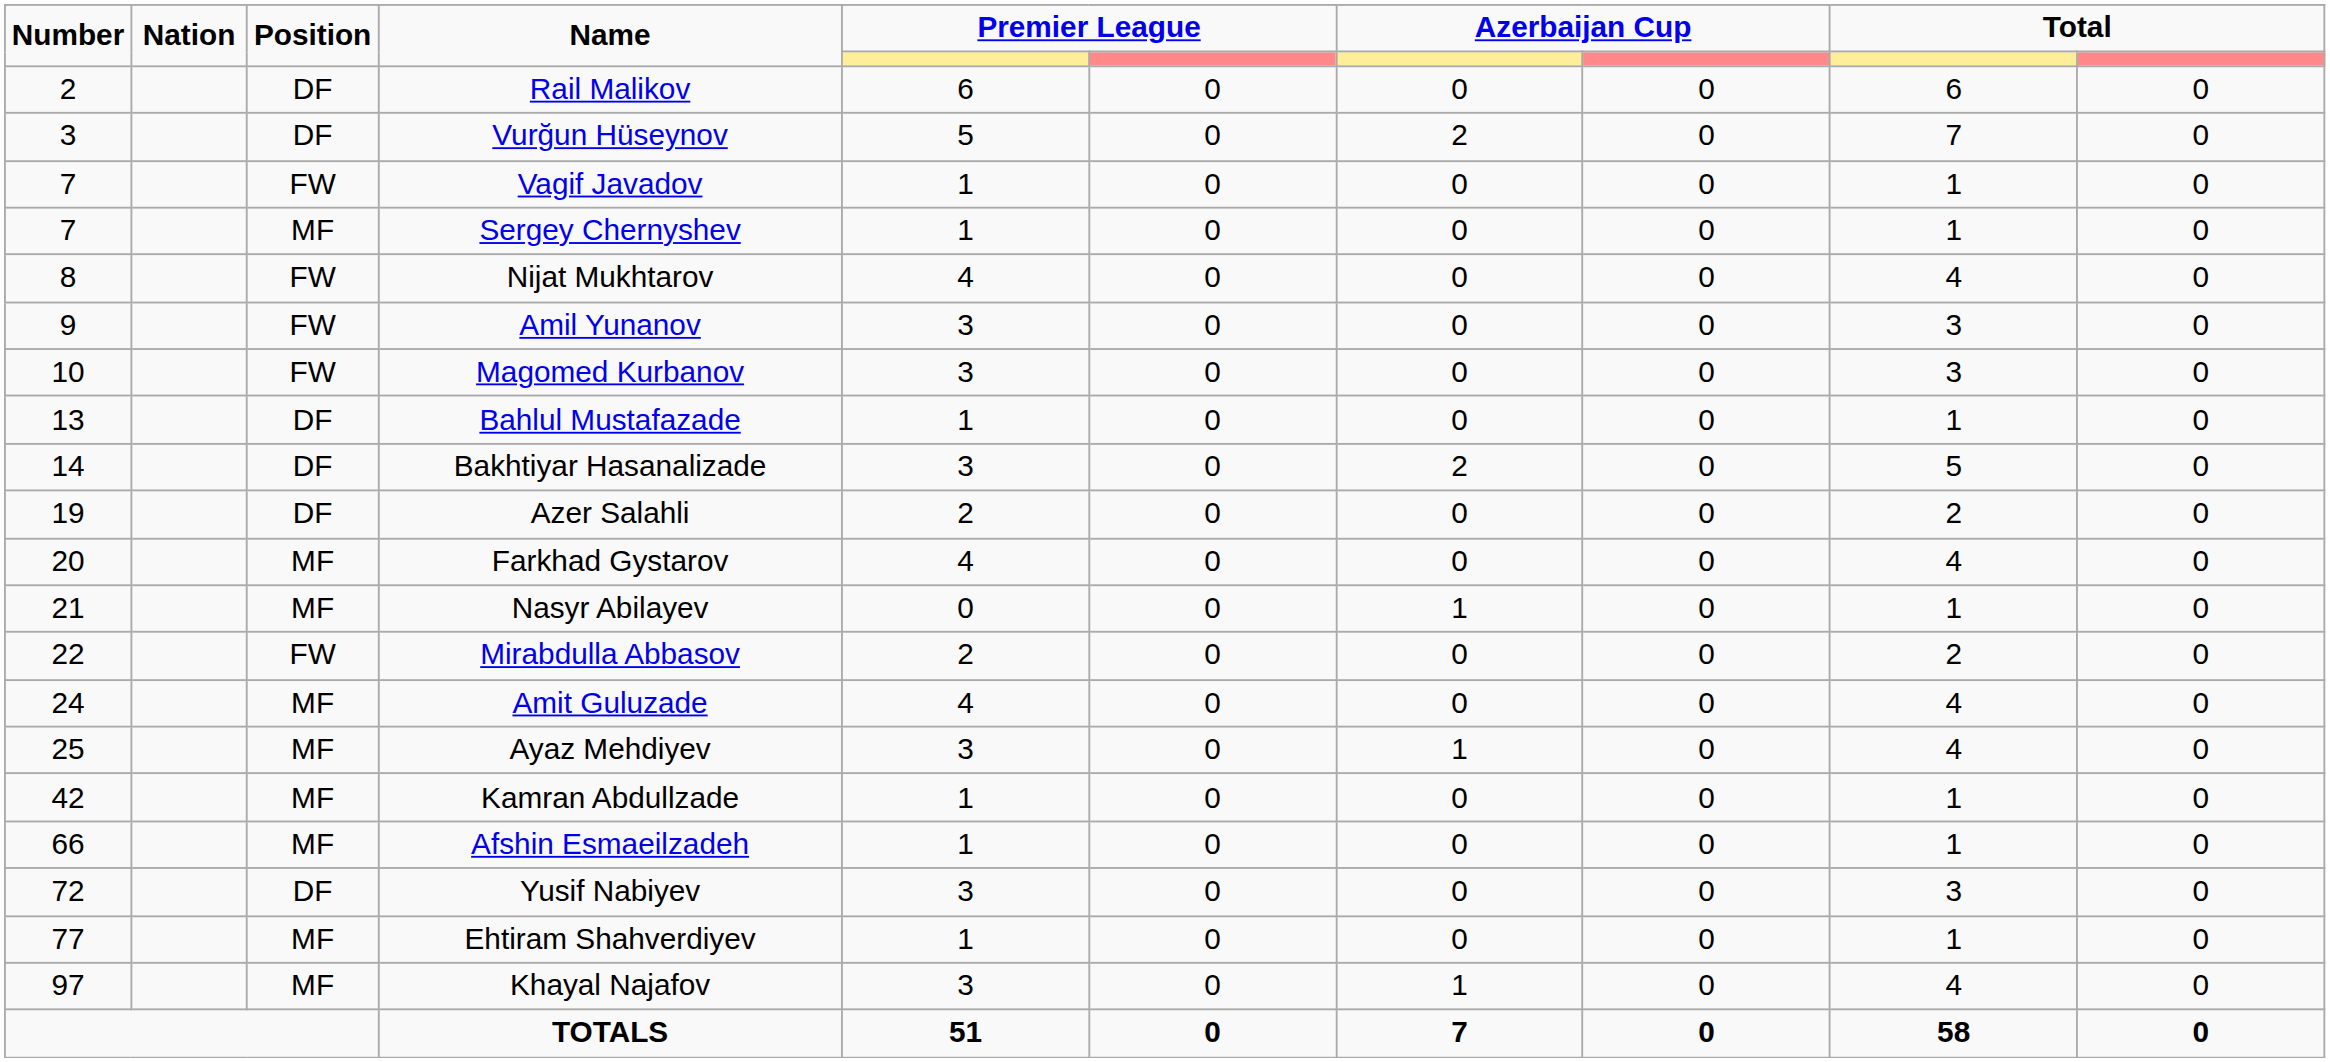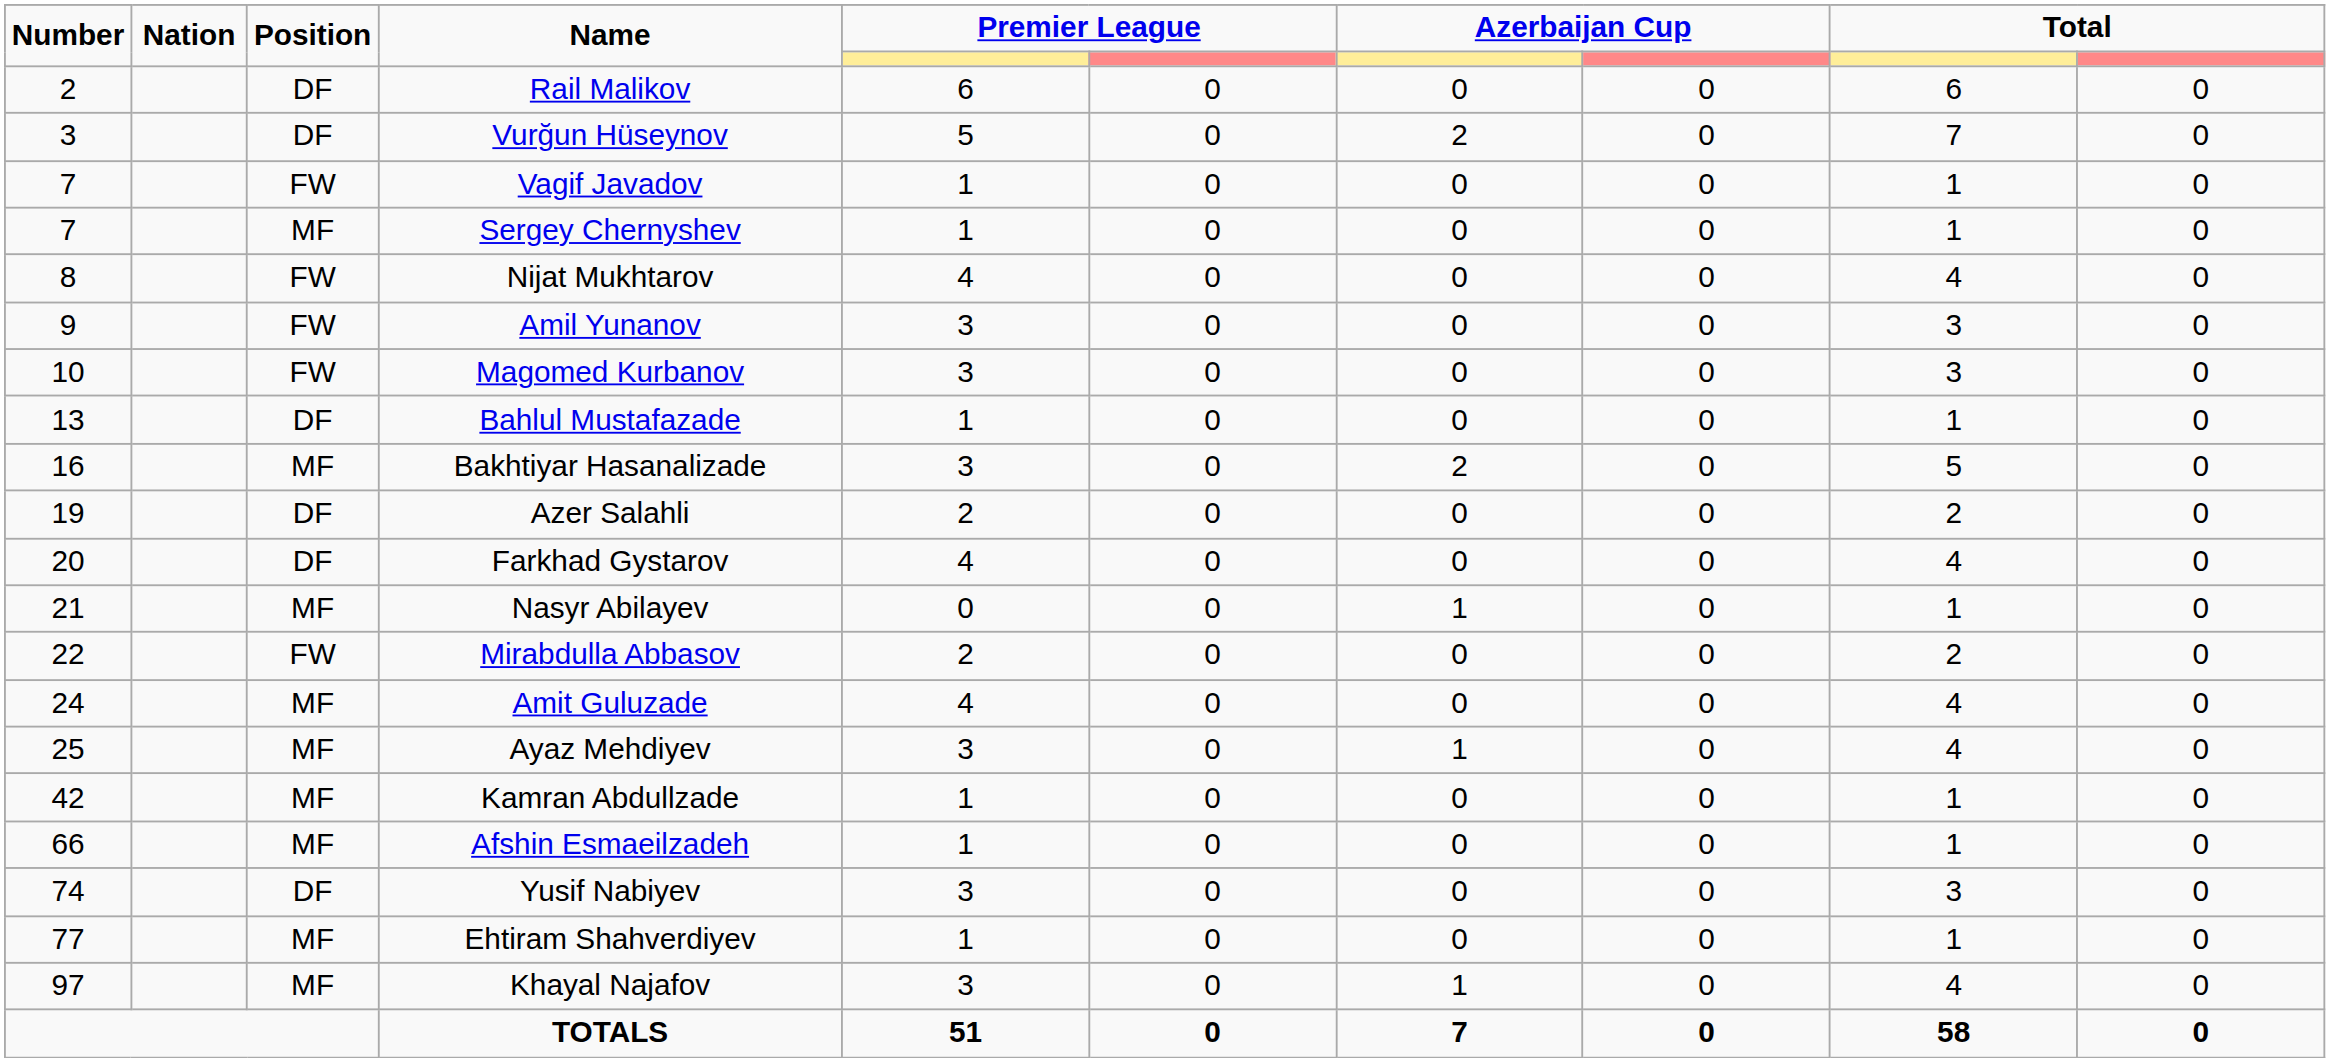 <table class="wikitable" style="text-align:center;">
 <tr>
 <td rowspan="2"  style="width:5%; text-align:center;"><strong>Number</strong></td>
 <td rowspan="2"  style="width:5%; text-align:center;"><strong>Nation</strong></td>
 <td rowspan="2"  style="width:5%; text-align:center;"><strong>Position</strong></td>
 <td rowspan="2"  style="width:20%; text-align:center;"><strong>Name</strong></td>
 <td colspan="2" style="text-align:center;"><strong><a href='#'>Premier League</a></strong></td>
 <td colspan="2" style="text-align:center;"><strong><a href='#'>Azerbaijan Cup</a></strong></td>
 <td colspan="2" style="text-align:center;"><strong>Total</strong></td>
 </tr>
 <tr>
 <th style="width:60px; background:#fe9;"></th>
 <th style="width:60px; background:#ff8888;"></th>
 <th style="width:60px; background:#fe9;"></th>
 <th style="width:60px; background:#ff8888;"></th>
 <th style="width:60px; background:#fe9;"></th>
 <th style="width:60px; background:#ff8888;"></th>
 </tr>
 <tr>
 <td>2</td>
 <td></td>
 <td>DF</td>
 <td><a href='#'>Rail Malikov</a></td>
 <td>6</td>
 <td>0</td>
 <td>0</td>
 <td>0</td>
 <td>6</td>
 <td>0</td>
 </tr>
 <tr>
 <td>3</td>
 <td></td>
 <td>DF</td>
 <td><a href='#'>Vurğun Hüseynov</a></td>
 <td>5</td>
 <td>0</td>
 <td>2</td>
 <td>0</td>
 <td>7</td>
 <td>0</td>
 </tr>
 <tr>
 <td>7</td>
 <td></td>
 <td>FW</td>
 <td><a href='#'>Vagif Javadov</a></td>
 <td>1</td>
 <td>0</td>
 <td>0</td>
 <td>0</td>
 <td>1</td>
 <td>0</td>
 </tr>
 <tr>
 <td>7</td>
 <td></td>
 <td>MF</td>
 <td><a href='#'>Sergey Chernyshev</a></td>
 <td>1</td>
 <td>0</td>
 <td>0</td>
 <td>0</td>
 <td>1</td>
 <td>0</td>
 </tr>
 <tr>
 <td>8</td>
 <td></td>
 <td>FW</td>
 <td>Nijat Mukhtarov</td>
 <td>4</td>
 <td>0</td>
 <td>0</td>
 <td>0</td>
 <td>4</td>
 <td>0</td>
 </tr>
 <tr>
 <td>9</td>
 <td></td>
 <td>FW</td>
 <td><a href='#'>Amil Yunanov</a></td>
 <td>3</td>
 <td>0</td>
 <td>0</td>
 <td>0</td>
 <td>3</td>
 <td>0</td>
 </tr>
 <tr>
 <td>10</td>
 <td></td>
 <td>FW</td>
 <td><a href='#'>Magomed Kurbanov</a></td>
 <td>3</td>
 <td>0</td>
 <td>0</td>
 <td>0</td>
 <td>3</td>
 <td>0</td>
 </tr>
 <tr>
 <td>13</td>
 <td></td>
 <td>DF</td>
 <td><a href='#'>Bahlul Mustafazade</a></td>
 <td>1</td>
 <td>0</td>
 <td>0</td>
 <td>0</td>
 <td>1</td>
 <td>0</td>
 </tr>
 <tr>
-<td>14</td>
+<td>16</td>
 <td></td>
-<td>DF</td>
+<td>MF</td>
 <td>Bakhtiyar Hasanalizade</td>
 <td>3</td>
 <td>0</td>
 <td>2</td>
 <td>0</td>
 <td>5</td>
 <td>0</td>
 </tr>
 <tr>
 <td>19</td>
 <td></td>
 <td>DF</td>
 <td>Azer Salahli</td>
 <td>2</td>
 <td>0</td>
 <td>0</td>
 <td>0</td>
 <td>2</td>
 <td>0</td>
 </tr>
 <tr>
 <td>20</td>
 <td></td>
-<td>MF</td>
+<td>DF</td>
 <td>Farkhad Gystarov</td>
 <td>4</td>
 <td>0</td>
 <td>0</td>
 <td>0</td>
 <td>4</td>
 <td>0</td>
 </tr>
 <tr>
 <td>21</td>
 <td></td>
 <td>MF</td>
 <td>Nasyr Abilayev</td>
 <td>0</td>
 <td>0</td>
 <td>1</td>
 <td>0</td>
 <td>1</td>
 <td>0</td>
 </tr>
 <tr>
 <td>22</td>
 <td></td>
 <td>FW</td>
 <td><a href='#'>Mirabdulla Abbasov</a></td>
 <td>2</td>
 <td>0</td>
 <td>0</td>
 <td>0</td>
 <td>2</td>
 <td>0</td>
 </tr>
 <tr>
 <td>24</td>
 <td></td>
 <td>MF</td>
 <td><a href='#'>Amit Guluzade</a></td>
 <td>4</td>
 <td>0</td>
 <td>0</td>
 <td>0</td>
 <td>4</td>
 <td>0</td>
 </tr>
 <tr>
 <td>25</td>
 <td></td>
 <td>MF</td>
 <td>Ayaz Mehdiyev</td>
 <td>3</td>
 <td>0</td>
 <td>1</td>
 <td>0</td>
 <td>4</td>
 <td>0</td>
 </tr>
 <tr>
 <td>42</td>
 <td></td>
 <td>MF</td>
 <td>Kamran Abdullzade</td>
 <td>1</td>
 <td>0</td>
 <td>0</td>
 <td>0</td>
 <td>1</td>
 <td>0</td>
 </tr>
 <tr>
 <td>66</td>
 <td></td>
 <td>MF</td>
 <td><a href='#'>Afshin Esmaeilzadeh</a></td>
 <td>1</td>
 <td>0</td>
 <td>0</td>
 <td>0</td>
 <td>1</td>
 <td>0</td>
 </tr>
 <tr>
-<td>72</td>
+<td>74</td>
 <td></td>
 <td>DF</td>
 <td>Yusif Nabiyev</td>
 <td>3</td>
 <td>0</td>
 <td>0</td>
 <td>0</td>
 <td>3</td>
 <td>0</td>
 </tr>
 <tr>
 <td>77</td>
 <td></td>
 <td>MF</td>
 <td>Ehtiram Shahverdiyev</td>
 <td>1</td>
 <td>0</td>
 <td>0</td>
 <td>0</td>
 <td>1</td>
 <td>0</td>
 </tr>
 <tr>
 <td>97</td>
 <td></td>
 <td>MF</td>
 <td>Khayal Najafov</td>
 <td>3</td>
 <td>0</td>
 <td>1</td>
 <td>0</td>
 <td>4</td>
 <td>0</td>
 </tr>
 <tr>
 <td colspan="3"></td>
 <td><strong>TOTALS</strong></td>
 <td><strong>51</strong></td>
 <td><strong>0</strong></td>
 <td><strong>7</strong></td>
 <td><strong>0</strong></td>
 <td><strong>58</strong></td>
 <td><strong>0</strong></td>
 </tr>
 </table>
